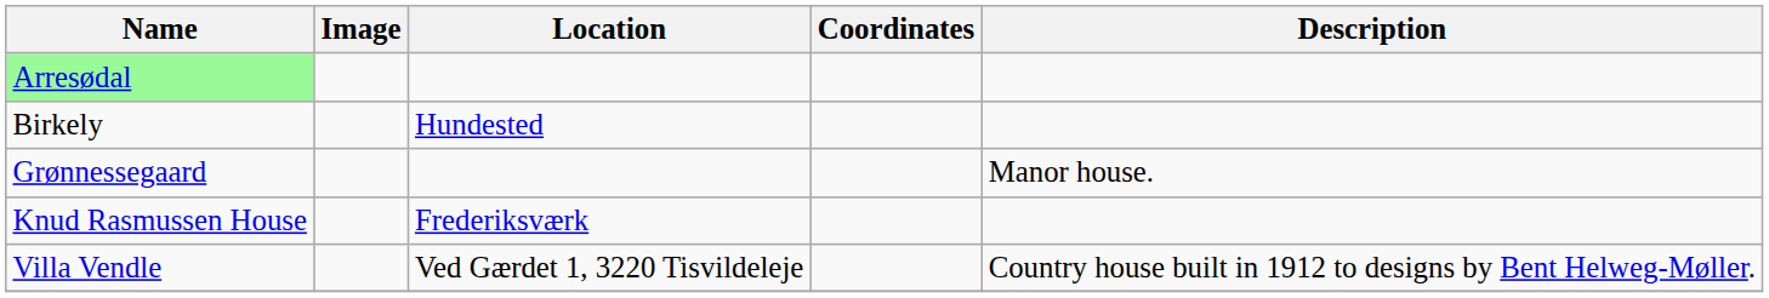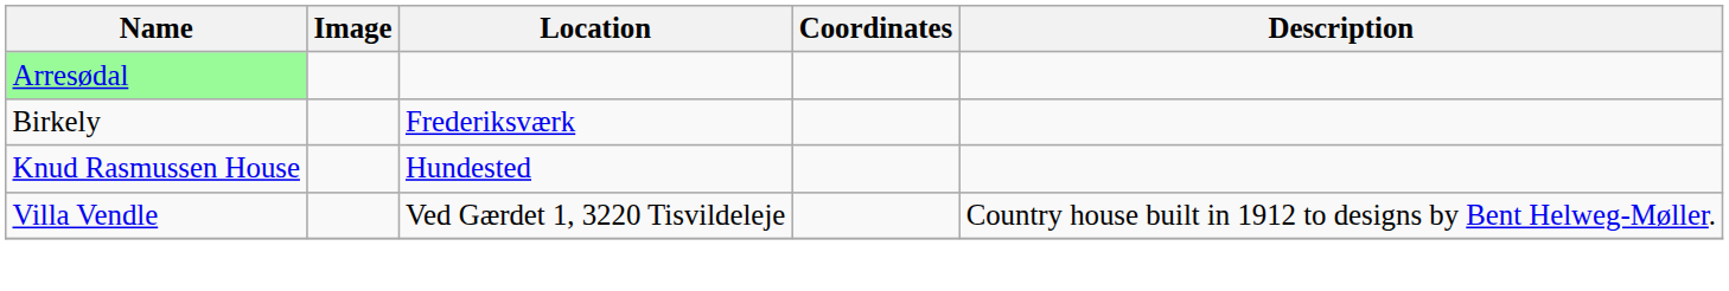 <table class="wikitable sortable">
 <tr>
 <th>Name</th>
 <th class=unsortable>Image</th>
 <th>Location</th>
 <th>Coordinates</th>
 <th class=unsortable>Description</th>
 </tr>
 <tr>
 <td bgcolor=98fb98><a href='#'>Arresødal</a></td>
 <td></td>
 <td></td>
 <td></td>
 <td></td>
 </tr>
 <tr>
 <td>Birkely</td>
 <td></td>
-<td><a href='#'>Hundested</a></td>
+<td><a href='#'>Frederiksværk</a></td>
 <td></td>
 <td></td>
 </tr>
 <tr>
-<td><a href='#'>Grønnessegaard</a></td>
-<td></td>
-<td></td>
-<td></td>
-<td>Manor house.</td>
-</tr>
-<tr>
 <td><a href='#'>Knud Rasmussen House</a></td>
 <td></td>
-<td><a href='#'>Frederiksværk</a></td>
+<td><a href='#'>Hundested</a></td>
 <td></td>
 </tr>
 <tr>
 <td><a href='#'>Villa Vendle</a></td>
 <td></td>
 <td>Ved Gærdet 1, 3220 Tisvildeleje</td>
 <td></td>
 <td>Country house built in 1912 to designs by <a href='#'>Bent Helweg-Møller</a>.</td>
 </tr>
 <tr>
 </tr>
 </table>
